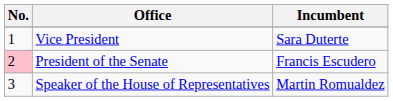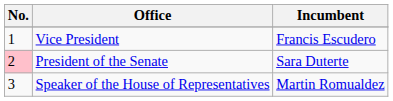 <table class="wikitable">
 <tr>
 <th><abbr>No.</abbr></th>
 <th>Office</th>
 <th>Incumbent</th>
 </tr>
 <tr>
 </tr>
 <tr>
 <td>1</td>
 <td><a href='#'>Vice President</a></td>
-<td><a href='#'>Sara Duterte</a></td>
+<td><a href='#'>Francis Escudero</a></td>
 </tr>
 <tr>
 <td style="background: pink;">2</td>
 <td><a href='#'>President of the Senate</a></td>
-<td><a href='#'>Francis Escudero</a></td>
+<td><a href='#'>Sara Duterte</a></td>
 </tr>
 <tr>
 <td>3</td>
 <td><a href='#'>Speaker of the House of Representatives</a></td>
 <td><a href='#'>Martin Romualdez</a></td>
 </tr>
 </table>
